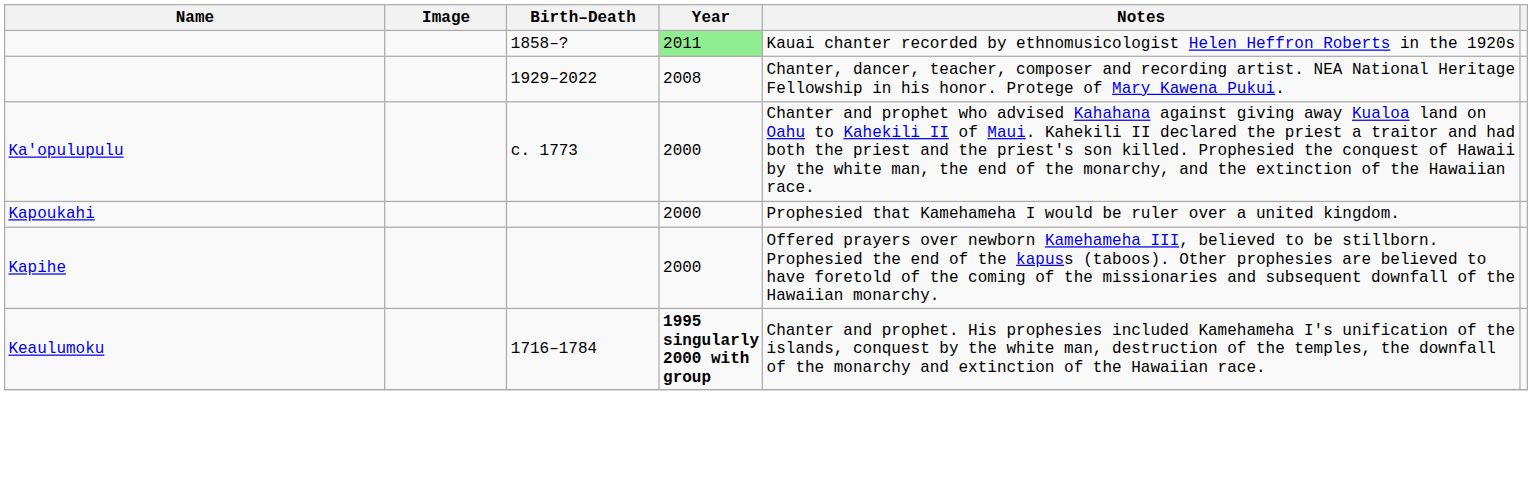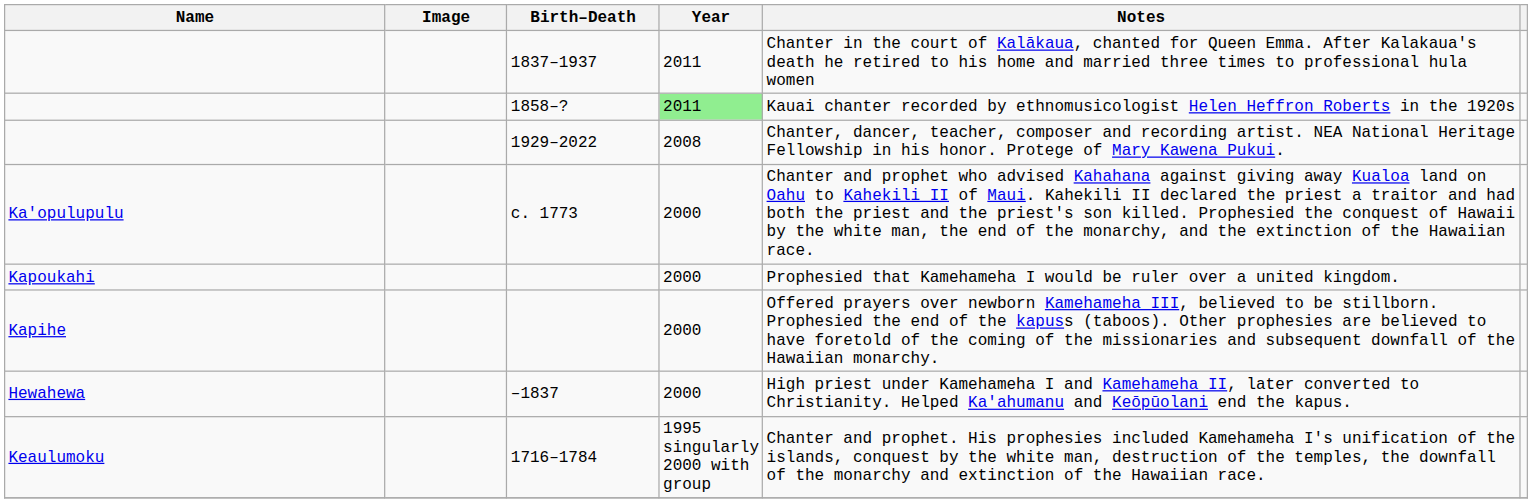 <table class="wikitable sortable" style="width:98%">
 <tr>
 <th scope="col" width = 25%>Name</th>
 <th scope="col" width = 8% class="unsortable">Image</th>
 <th scope="col" width = 10%>Birth–Death</th>
 <th scope="col" width = 5%>Year</th>
 <th scope="col"   class="unsortable">Notes</th>
 <th scope="col" class="unsortable"></th>
+</tr>
+<tr>
+<td scope="row"></td>
+<td></td>
+<td>1837–1937</td>
+<td>2011</td>
+<td>Chanter in the court of <a href='#'>Kalākaua</a>, chanted for Queen Emma. After Kalakaua's death he retired to his home and married three times to professional hula women</td>
+<td align="center"></td>
 </tr>
 <tr>
 <td scope="row"></td>
 <td></td>
 <td>1858–?</td>
 <td style="background: lightgreen;">2011</td>
 <td>Kauai chanter recorded by ethnomusicologist <a href='#'>Helen Heffron Roberts</a> in the 1920s</td>
 <td align="center"></td>
 </tr>
 <tr>
 <td scope="row"></td>
 <td></td>
 <td>1929–2022</td>
 <td>2008</td>
 <td>Chanter, dancer, teacher, composer and recording artist. NEA National Heritage Fellowship in his honor. Protege of <a href='#'>Mary Kawena Pukui</a>.</td>
 <td align="center"></td>
 </tr>
 <tr>
 <td scope="row"><a href='#'>Ka'opulupulu</a></td>
 <td></td>
 <td>c. 1773</td>
 <td>2000</td>
 <td>Chanter and prophet who advised <a href='#'>Kahahana</a> against giving away <a href='#'>Kualoa</a> land on <a href='#'>Oahu</a> to <a href='#'>Kahekili II</a> of <a href='#'>Maui</a>. Kahekili II declared the priest a traitor and had both the priest and the priest's son killed. Prophesied the conquest of Hawaii by the white man, the end of the monarchy, and the extinction of the Hawaiian race.</td>
 <td align="center"></td>
 </tr>
 <tr>
 <td scope="row"><a href='#'>Kapoukahi</a></td>
 <td></td>
 <td></td>
 <td>2000</td>
 <td>Prophesied that Kamehameha I would be ruler over a united kingdom.</td>
 <td align="center"></td>
 </tr>
 <tr>
 <td scope="row"><a href='#'>Kapihe</a></td>
 <td></td>
 <td></td>
 <td>2000</td>
 <td>Offered prayers over newborn <a href='#'>Kamehameha III</a>, believed to be stillborn. Prophesied  the end of the <a href='#'>kapus</a>s (taboos). Other prophesies are believed to have foretold of the coming of the missionaries and subsequent downfall of the Hawaiian monarchy.</td>
 <td align="center"></td>
 </tr>
 <tr>
+<td scope="row"><a href='#'>Hewahewa</a></td>
+<td></td>
+<td>–1837</td>
+<td>2000</td>
+<td>High priest under Kamehameha I and <a href='#'>Kamehameha II</a>, later converted to Christianity. Helped <a href='#'>Ka'ahumanu</a> and <a href='#'>Keōpūolani</a> end the kapus.</td>
+<td align="center"></td>
+</tr>
+<tr>
 <td scope="row"><a href='#'>Keaulumoku</a></td>
 <td></td>
 <td>1716–1784</td>
-<td><strong>1995 singularly<br>2000 with group</strong></td>
+<td>1995 singularly<br>2000 with group</td>
 <td>Chanter and prophet. His prophesies included Kamehameha I's unification of the islands, conquest by the white man, destruction of the temples,  the downfall of the monarchy and extinction of the Hawaiian race.</td>
 <td align="center"></td>
 </tr>
 <tr>
 </tr>
 </table>
